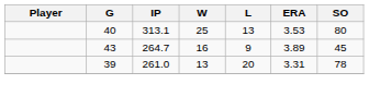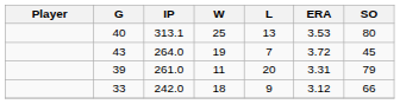 <table class="wikitable sortable">
 <tr>
 <th bgcolor="#DDDDFF" width="16%">Player</th>
 <th bgcolor="#DDDDFF" width="9%">G</th>
 <th bgcolor="#DDDDFF" width="9%">IP</th>
 <th bgcolor="#DDDDFF" width="9%">W</th>
 <th bgcolor="#DDDDFF" width="9%">L</th>
 <th bgcolor="#DDDDFF" width="9%">ERA</th>
 <th bgcolor="#DDDDFF" width="9%">SO</th>
 </tr>
 <tr align="center">
 <td></td>
 <td>40</td>
 <td>313.1</td>
 <td>25</td>
 <td>13</td>
 <td>3.53</td>
 <td>80</td>
 </tr>
 <tr align="center">
 <td></td>
 <td>43</td>
-<td>264.7</td>
-<td>16</td>
-<td>9</td>
-<td>3.89</td>
+<td>264.0</td>
+<td>19</td>
+<td>7</td>
+<td>3.72</td>
 <td>45</td>
 </tr>
 <tr align="center">
 <td></td>
 <td>39</td>
 <td>261.0</td>
-<td>13</td>
+<td>11</td>
 <td>20</td>
 <td>3.31</td>
-<td>78</td>
+<td>79</td>
+</tr>
+<tr align="center">
+<td></td>
+<td>33</td>
+<td>242.0</td>
+<td>18</td>
+<td>9</td>
+<td>3.12</td>
+<td>66</td>
 </tr>
 <tr align="center">
 </tr>
 </table>
